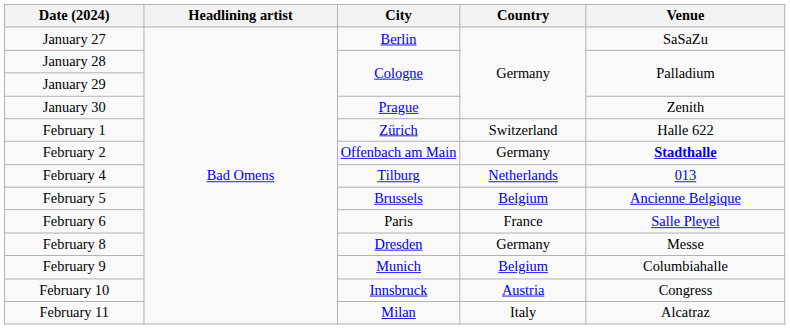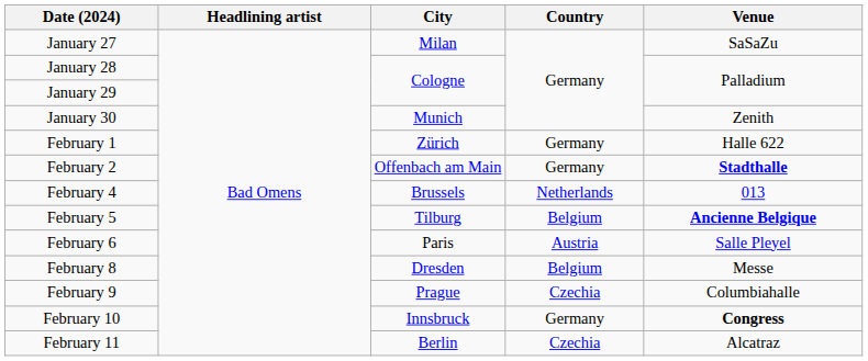 <table class="wikitable plainrowheaders" style="text-align:center;">
 <tr>
 <th scope="col" style="width:12em;">Date (2024)</th>
 <th scope="col" style="width:17em;">Headlining artist</th>
 <th scope="col" style="width:10em;">City</th>
 <th scope="col" style="width:10em;">Country</th>
 <th scope="col" style="width:17em;">Venue</th>
 </tr>
 <tr>
 <td>January 27</td>
 <td rowspan="13"><a href='#'>Bad Omens</a></td>
-<td><a href='#'>Berlin</a></td>
+<td><a href='#'>Milan</a></td>
 <td rowspan="4">Germany</td>
 <td>SaSaZu</td>
 </tr>
 <tr>
 <td>January 28</td>
 <td rowspan="2"><a href='#'>Cologne</a></td>
 <td rowspan="2">Palladium</td>
 </tr>
 <tr>
 <td>January 29</td>
 </tr>
 <tr>
 <td>January 30</td>
-<td><a href='#'>Prague</a></td>
+<td><a href='#'>Munich</a></td>
 <td>Zenith</td>
 </tr>
 <tr>
 <td>February 1</td>
 <td><a href='#'>Zürich</a></td>
-<td>Switzerland</td>
+<td>Germany</td>
 <td>Halle 622</td>
 </tr>
 <tr>
 <td>February 2</td>
 <td><a href='#'>Offenbach am Main</a></td>
 <td>Germany</td>
 <td><strong><a href='#'>Stadthalle</a></strong></td>
 </tr>
 <tr>
 <td>February 4</td>
-<td><a href='#'>Tilburg</a></td>
+<td><a href='#'>Brussels</a></td>
 <td><a href='#'>Netherlands</a></td>
 <td><a href='#'>013</a></td>
 </tr>
 <tr>
 <td>February 5</td>
-<td><a href='#'>Brussels</a></td>
+<td><a href='#'>Tilburg</a></td>
 <td><a href='#'>Belgium</a></td>
-<td><a href='#'>Ancienne Belgique</a></td>
+<td><strong><a href='#'>Ancienne Belgique</a></strong></td>
 </tr>
 <tr>
 <td>February 6</td>
 <td>Paris</td>
-<td>France</td>
+<td><a href='#'>Austria</a></td>
 <td><a href='#'>Salle Pleyel</a></td>
 </tr>
 <tr>
 <td>February 8</td>
 <td><a href='#'>Dresden</a></td>
-<td>Germany</td>
+<td><a href='#'>Belgium</a></td>
 <td>Messe</td>
 </tr>
 <tr>
 <td>February 9</td>
-<td><a href='#'>Munich</a></td>
-<td><a href='#'>Belgium</a></td>
+<td><a href='#'>Prague</a></td>
+<td><a href='#'>Czechia</a></td>
 <td>Columbiahalle</td>
 </tr>
 <tr>
 <td>February 10</td>
 <td><a href='#'>Innsbruck</a></td>
-<td><a href='#'>Austria</a></td>
-<td>Congress</td>
+<td>Germany</td>
+<td><strong>Congress</strong></td>
 </tr>
 <tr>
 <td>February 11</td>
-<td><a href='#'>Milan</a></td>
-<td>Italy</td>
+<td><a href='#'>Berlin</a></td>
+<td><a href='#'>Czechia</a></td>
 <td>Alcatraz</td>
 </tr>
 </table>
